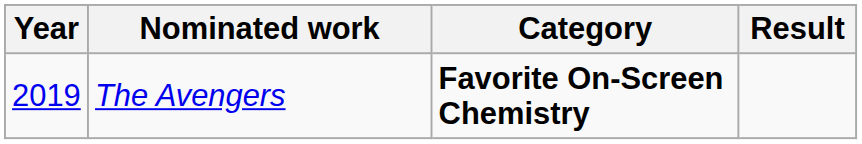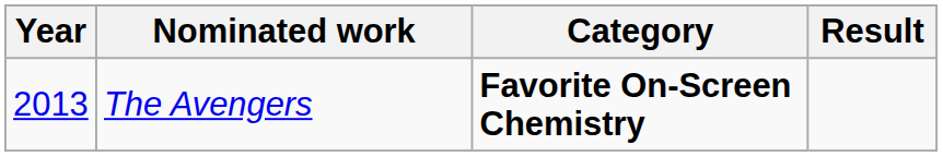 <table class="wikitable sortable" width="50%">
 <tr>
 <th width="1%">Year</th>
 <th width="45%">Nominated work</th>
 <th width="40%">Category</th>
 <th width="14%">Result</th>
 </tr>
 <tr>
-<td><a href='#'>2019</a></td>
+<td><a href='#'>2013</a></td>
 <td><em><a href='#'>The Avengers</a></em></td>
 <td><strong>Favorite On-Screen Chemistry</strong></td>
 <td></td>
 </tr>
 </table>
